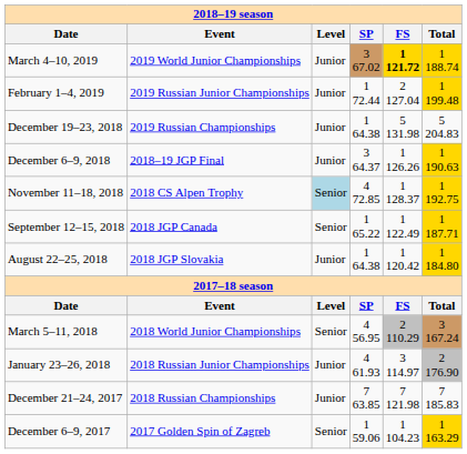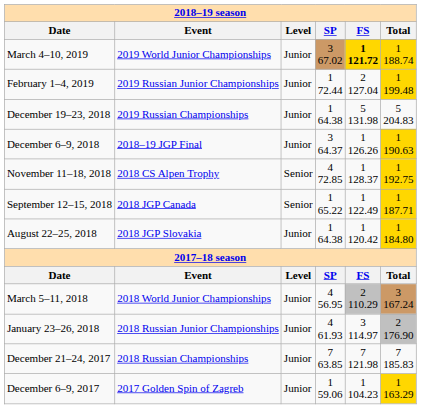 <table class="wikitable">
 <tr>
 <td style="background-color: #ffdead; " colspan=6 align=center><a href='#'><strong>2018–19 season</strong></a></td>
 </tr>
 <tr>
 <th>Date</th>
 <th>Event</th>
 <th>Level</th>
 <th><a href='#'>SP</a></th>
 <th><a href='#'>FS</a></th>
 <th>Total</th>
 </tr>
 <tr>
 <td>March 4–10, 2019</td>
 <td><a href='#'>2019 World Junior Championships</a></td>
 <td>Junior</td>
 <td align=center bgcolor=cc9966>3 <br> 67.02</td>
 <td align=center bgcolor=gold><strong>1 <br> 121.72</strong></td>
 <td align=center bgcolor=gold>1 <br> 188.74</td>
 </tr>
 <tr>
 <td>February 1–4, 2019</td>
 <td><a href='#'>2019 Russian Junior Championships</a></td>
 <td>Junior</td>
 <td align=center>1 <br> 72.44</td>
 <td align=center>2 <br> 127.04</td>
 <td align=center bgcolor=gold>1 <br> 199.48</td>
 </tr>
 <tr>
 <td>December 19–23, 2018</td>
 <td><a href='#'>2019 Russian Championships</a></td>
 <td>Junior</td>
 <td align=center>1 <br> 64.38</td>
 <td align=center>5 <br> 131.98</td>
 <td align=center>5 <br> 204.83</td>
 </tr>
 <tr>
 <td>December 6–9, 2018</td>
 <td><a href='#'>2018–19 JGP Final</a></td>
 <td>Junior</td>
 <td align=center>3 <br> 64.37</td>
 <td align=center>1 <br> 126.26</td>
 <td align=center bgcolor=gold>1 <br> 190.63</td>
 </tr>
 <tr>
 <td>November 11–18, 2018</td>
 <td><a href='#'>2018 CS Alpen Trophy</a></td>
-<td style="background: lightblue;">Senior</td>
+<td>Senior</td>
 <td align=center>4 <br> 72.85</td>
 <td align=center>1 <br> 128.37</td>
 <td align=center bgcolor=gold>1 <br> 192.75</td>
 </tr>
 <tr>
 <td>September 12–15, 2018</td>
 <td><a href='#'>2018 JGP Canada</a></td>
 <td>Senior</td>
 <td align=center>1 <br> 65.22</td>
 <td align=center>1 <br> 122.49</td>
 <td align=center bgcolor=gold>1 <br> 187.71</td>
 </tr>
 <tr>
 <td>August 22–25, 2018</td>
 <td><a href='#'>2018 JGP Slovakia</a></td>
 <td>Junior</td>
 <td align=center>1 <br> 64.38</td>
 <td align=center>1 <br> 120.42</td>
 <td align=center bgcolor=gold>1 <br> 184.80</td>
 </tr>
 <tr>
 <td style="background-color: #ffdead; " colspan=6 align=center><a href='#'><strong>2017–18 season</strong></a></td>
 </tr>
 <tr>
 <th>Date</th>
 <th>Event</th>
 <th>Level</th>
 <th><a href='#'>SP</a></th>
 <th><a href='#'>FS</a></th>
 <th>Total</th>
 </tr>
 <tr>
 <td>March 5–11, 2018</td>
 <td><a href='#'>2018 World Junior Championships</a></td>
-<td>Senior</td>
+<td>Junior</td>
 <td align=center>4 <br> 56.95</td>
 <td align=center bgcolor=silver>2 <br> 110.29</td>
 <td align=center bgcolor=cc9966>3 <br> 167.24</td>
 </tr>
 <tr>
 <td>January 23–26, 2018</td>
 <td><a href='#'>2018 Russian Junior Championships</a></td>
 <td>Junior</td>
 <td align=center>4 <br> 61.93</td>
 <td align=center>3 <br> 114.97</td>
 <td align=center bgcolor=silver>2 <br> 176.90</td>
 </tr>
 <tr>
 <td>December 21–24, 2017</td>
 <td><a href='#'>2018 Russian Championships</a></td>
 <td>Junior</td>
 <td align=center>7 <br> 63.85</td>
 <td align=center>7 <br> 121.98</td>
 <td align=center>7 <br> 185.83</td>
 </tr>
 <tr>
 <td>December 6–9, 2017</td>
 <td><a href='#'>2017 Golden Spin of Zagreb</a></td>
-<td>Senior</td>
+<td>Junior</td>
 <td align=center>1 <br> 59.06</td>
 <td align=center>1 <br> 104.23</td>
 <td align=center bgcolor=gold>1 <br> 163.29</td>
 </tr>
 </table>
